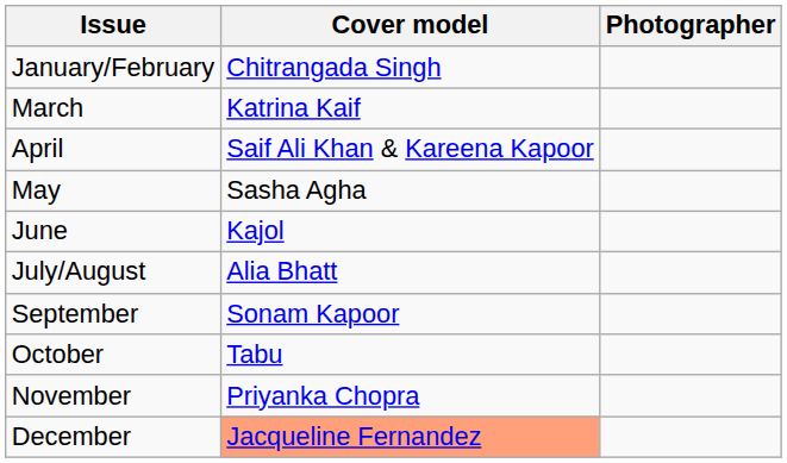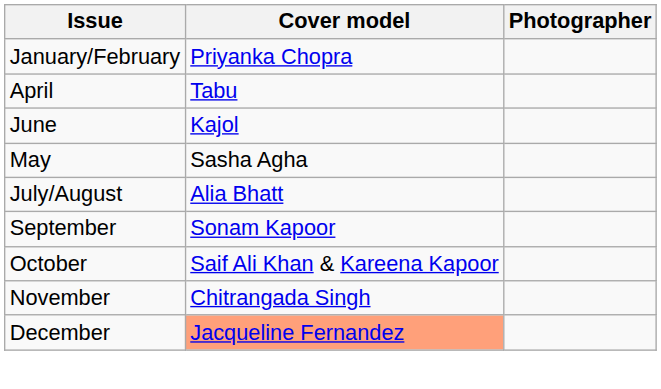 <table class="sortable wikitable">
 <tr>
 <th>Issue</th>
 <th>Cover model</th>
 <th>Photographer</th>
 </tr>
 <tr>
 <td>January/February</td>
-<td><a href='#'>Chitrangada Singh</a></td>
-<td></td>
-</tr>
-<tr>
-<td>March</td>
-<td><a href='#'>Katrina Kaif</a></td>
+<td><a href='#'>Priyanka Chopra</a></td>
 <td></td>
 </tr>
 <tr>
 <td>April</td>
-<td><a href='#'>Saif Ali Khan</a> & <a href='#'>Kareena Kapoor</a></td>
+<td><a href='#'>Tabu</a></td>
+<td></td>
+</tr>
+<tr>
+<td>June</td>
+<td><a href='#'>Kajol</a></td>
 <td></td>
 </tr>
 <tr>
 <td>May</td>
 <td>Sasha Agha</td>
-<td></td>
-</tr>
-<tr>
-<td>June</td>
-<td><a href='#'>Kajol</a></td>
 <td></td>
 </tr>
 <tr>
 <td>July/August</td>
 <td><a href='#'>Alia Bhatt</a></td>
 <td></td>
 </tr>
 <tr>
 <td>September</td>
 <td><a href='#'>Sonam Kapoor</a></td>
 <td></td>
 </tr>
 <tr>
 <td>October</td>
-<td><a href='#'>Tabu</a></td>
+<td><a href='#'>Saif Ali Khan</a> & <a href='#'>Kareena Kapoor</a></td>
 <td></td>
 </tr>
 <tr>
 <td>November</td>
-<td><a href='#'>Priyanka Chopra</a></td>
+<td><a href='#'>Chitrangada Singh</a></td>
 <td></td>
 </tr>
 <tr>
 <td>December</td>
 <td style="background: lightsalmon;"><a href='#'>Jacqueline Fernandez</a></td>
 <td></td>
 </tr>
 </table>
